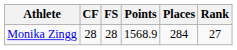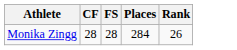 <table class="wikitable" border="1" style="font-size:90%">
 <tr>
 <th>Athlete</th>
 <th>CF</th>
 <th>FS</th>
-<th>Points</th>
 <th>Places</th>
 <th>Rank</th>
 </tr>
 <tr align=center>
 <td align=left><a href='#'>Monika Zingg</a></td>
 <td>28</td>
 <td>28</td>
-<td>1568.9</td>
 <td>284</td>
-<td>27</td>
+<td>26</td>
 </tr>
 </table>
